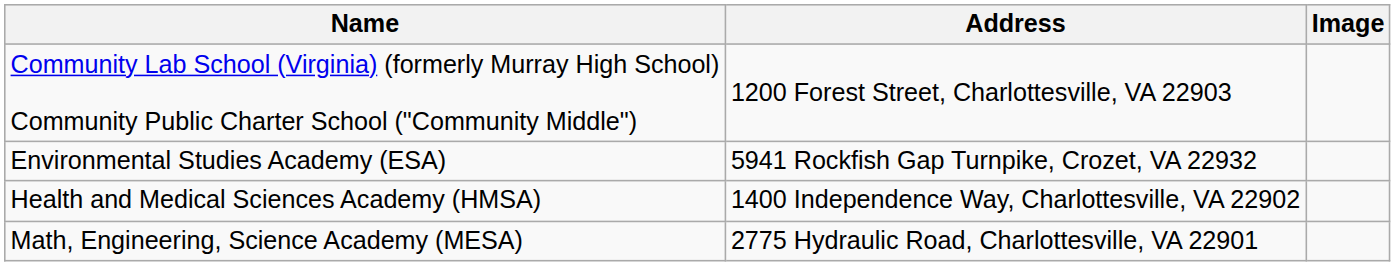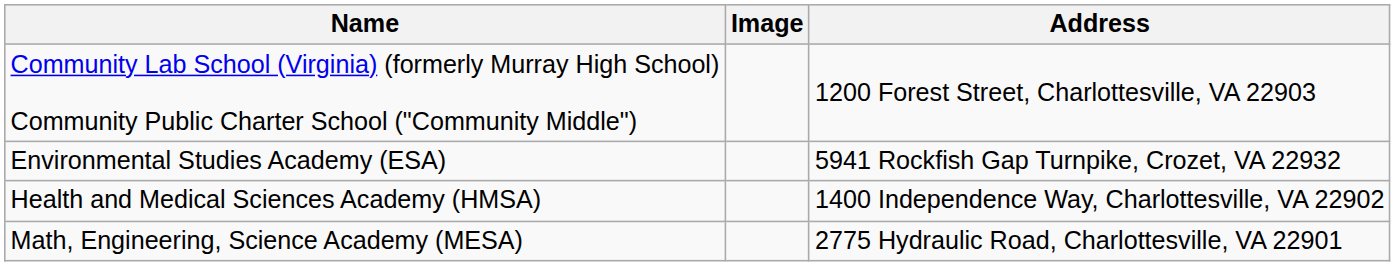 <table class="wikitable">
 <tr>
 <th>Name</th>
+<th>Image</th>
 <th>Address</th>
-<th>Image</th>
 </tr>
 <tr>
 <td><a href='#'>Community Lab School (Virginia)</a> (formerly Murray High School)<br><br>Community Public Charter School ("Community Middle")</td>
+<td></td>
 <td>1200 Forest Street, Charlottesville, VA 22903</td>
-<td></td>
 </tr>
 <tr>
 <td>Environmental Studies Academy (ESA)</td>
+<td></td>
 <td>5941 Rockfish Gap Turnpike, Crozet, VA 22932</td>
-<td></td>
 </tr>
 <tr>
 <td>Health and Medical Sciences Academy (HMSA)</td>
+<td></td>
 <td>1400 Independence Way, Charlottesville, VA 22902</td>
-<td></td>
 </tr>
 <tr>
 <td>Math, Engineering, Science Academy (MESA)</td>
+<td></td>
 <td>2775 Hydraulic Road, Charlottesville, VA 22901</td>
-<td></td>
 </tr>
 </table>
